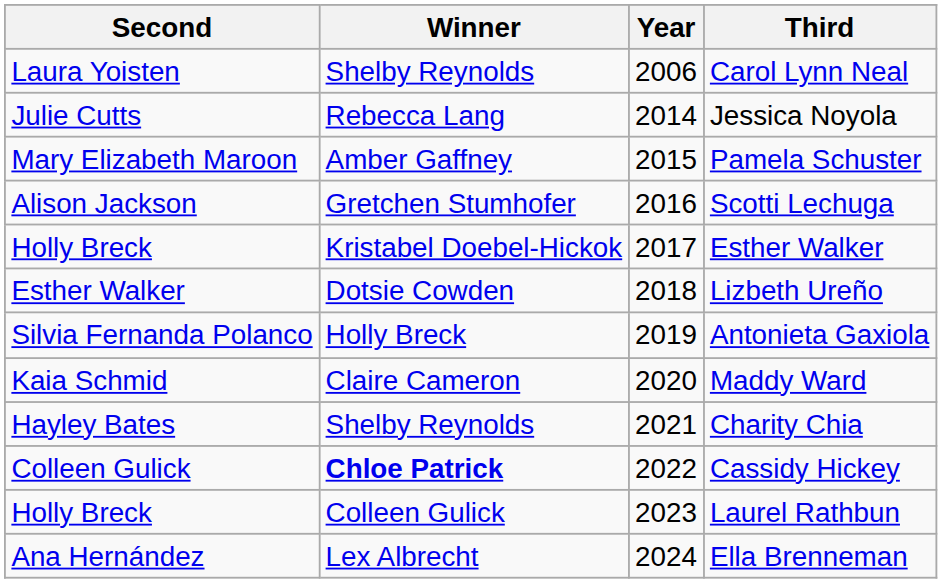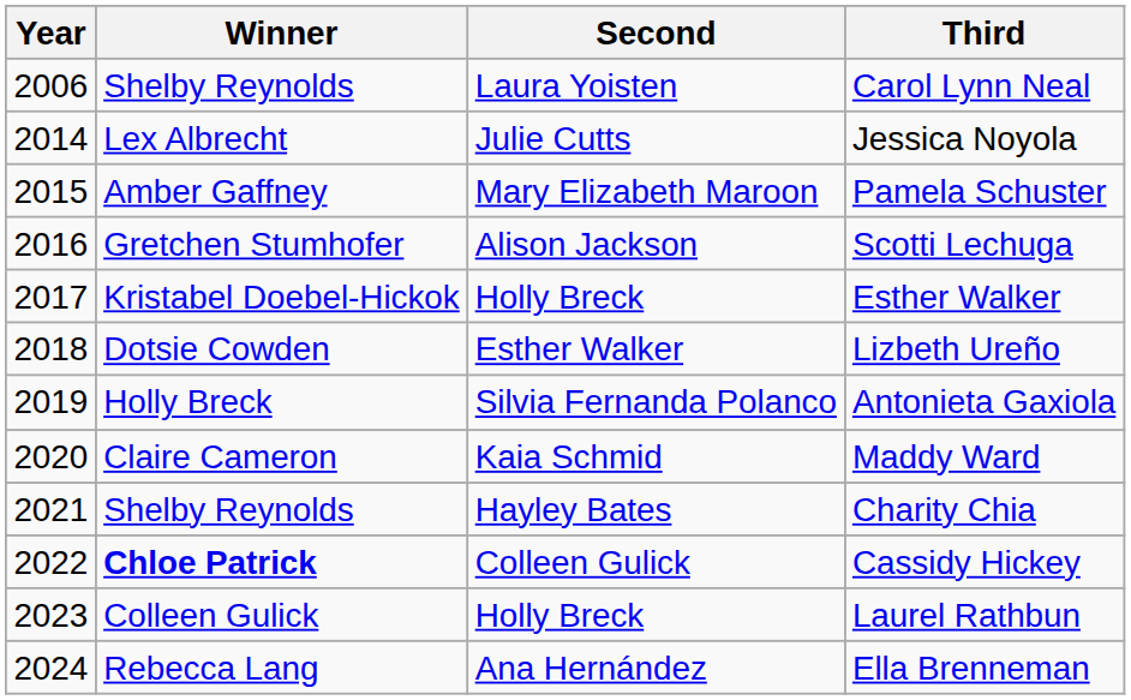 <table class="wikitable" style="font-size:95%">
 <tr>
+<th>Year</th>
+<th>Winner</th>
 <th>Second</th>
-<th>Winner</th>
-<th>Year</th>
 <th>Third</th>
 </tr>
 <tr>
+<td>2006</td>
+<td> <a href='#'>Shelby Reynolds</a></td>
 <td> <a href='#'>Laura Yoisten</a></td>
-<td> <a href='#'>Shelby Reynolds</a></td>
-<td>2006</td>
 <td> <a href='#'>Carol Lynn Neal</a></td>
 </tr>
 <tr>
+<td>2014</td>
+<td> <a href='#'>Lex Albrecht</a></td>
 <td> <a href='#'>Julie Cutts</a></td>
-<td> <a href='#'>Rebecca Lang</a></td>
-<td>2014</td>
 <td> Jessica Noyola</td>
 </tr>
 <tr>
+<td>2015</td>
+<td> <a href='#'>Amber Gaffney</a></td>
 <td> <a href='#'>Mary Elizabeth Maroon</a></td>
-<td> <a href='#'>Amber Gaffney</a></td>
-<td>2015</td>
 <td> <a href='#'>Pamela Schuster</a></td>
 </tr>
 <tr>
+<td>2016</td>
+<td> <a href='#'>Gretchen Stumhofer</a></td>
 <td> <a href='#'>Alison Jackson</a></td>
-<td> <a href='#'>Gretchen Stumhofer</a></td>
-<td>2016</td>
 <td> <a href='#'>Scotti Lechuga</a></td>
 </tr>
 <tr>
+<td>2017</td>
+<td> <a href='#'>Kristabel Doebel-Hickok</a></td>
 <td> <a href='#'>Holly Breck</a></td>
-<td> <a href='#'>Kristabel Doebel-Hickok</a></td>
-<td>2017</td>
 <td> <a href='#'>Esther Walker</a></td>
 </tr>
 <tr>
+<td>2018</td>
+<td> <a href='#'>Dotsie Cowden</a></td>
 <td> <a href='#'>Esther Walker</a></td>
-<td> <a href='#'>Dotsie Cowden</a></td>
-<td>2018</td>
 <td> <a href='#'>Lizbeth Ureño</a></td>
 </tr>
 <tr>
+<td>2019</td>
+<td> <a href='#'>Holly Breck</a></td>
 <td> <a href='#'>Silvia Fernanda Polanco</a></td>
-<td> <a href='#'>Holly Breck</a></td>
-<td>2019</td>
 <td> <a href='#'>Antonieta Gaxiola</a></td>
 </tr>
 <tr>
+<td>2020</td>
+<td> <a href='#'>Claire Cameron</a></td>
 <td> <a href='#'>Kaia Schmid</a></td>
-<td> <a href='#'>Claire Cameron</a></td>
-<td>2020</td>
 <td> <a href='#'>Maddy Ward</a></td>
 </tr>
 <tr>
+<td>2021</td>
+<td> <a href='#'>Shelby Reynolds</a></td>
 <td> <a href='#'>Hayley Bates</a></td>
-<td> <a href='#'>Shelby Reynolds</a></td>
-<td>2021</td>
 <td><a href='#'>Charity Chia</a></td>
 </tr>
 <tr>
+<td>2022</td>
+<td><strong> <a href='#'>Chloe Patrick</a></strong></td>
 <td> <a href='#'>Colleen Gulick</a></td>
-<td><strong> <a href='#'>Chloe Patrick</a></strong></td>
-<td>2022</td>
 <td> <a href='#'>Cassidy Hickey</a></td>
 </tr>
 <tr>
+<td>2023</td>
+<td> <a href='#'>Colleen Gulick</a></td>
 <td> <a href='#'>Holly Breck</a></td>
-<td> <a href='#'>Colleen Gulick</a></td>
-<td>2023</td>
 <td> <a href='#'>Laurel Rathbun</a></td>
 </tr>
 <tr>
+<td>2024</td>
+<td> <a href='#'>Rebecca Lang</a></td>
 <td> <a href='#'>Ana Hernández</a></td>
-<td> <a href='#'>Lex Albrecht</a></td>
-<td>2024</td>
 <td> <a href='#'>Ella Brenneman</a></td>
 </tr>
 </table>
